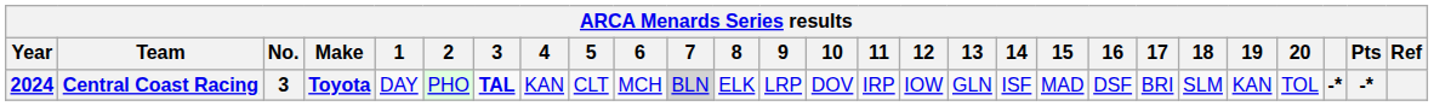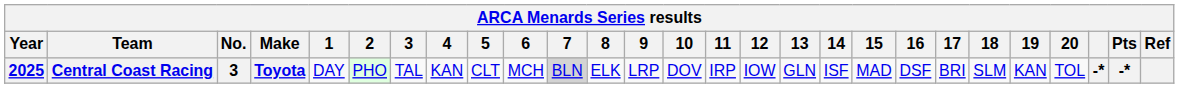 <table class="wikitable" style="text-align:center; font-size:75%">
 <tr>
 <th colspan=27><a href='#'>ARCA Menards Series</a> results</th>
 </tr>
 <tr>
 <th>Year</th>
 <th>Team</th>
 <th>No.</th>
 <th>Make</th>
 <th>1</th>
 <th>2</th>
 <th>3</th>
 <th>4</th>
 <th>5</th>
 <th>6</th>
 <th>7</th>
 <th>8</th>
 <th>9</th>
 <th>10</th>
 <th>11</th>
 <th>12</th>
 <th>13</th>
 <th>14</th>
 <th>15</th>
 <th>16</th>
 <th>17</th>
 <th>18</th>
 <th>19</th>
 <th>20</th>
 <th></th>
 <th>Pts</th>
 <th>Ref</th>
 </tr>
 <tr>
-<th><a href='#'>2024</a></th>
+<th><a href='#'>2025</a></th>
 <th><a href='#'>Central Coast Racing</a></th>
 <th>3</th>
 <th><a href='#'>Toyota</a></th>
 <td><a href='#'>DAY</a></td>
 <td style="background:#DFFFDF;"><a href='#'>PHO</a><br></td>
-<td><strong><a href='#'>TAL</a></strong></td>
+<td><a href='#'>TAL</a></td>
 <td><a href='#'>KAN</a></td>
 <td><a href='#'>CLT</a></td>
 <td><a href='#'>MCH</a></td>
 <td style="background: lightgrey;"><a href='#'>BLN</a></td>
 <td><a href='#'>ELK</a></td>
 <td><a href='#'>LRP</a></td>
 <td><a href='#'>DOV</a></td>
 <td><a href='#'>IRP</a></td>
 <td><a href='#'>IOW</a></td>
 <td><a href='#'>GLN</a></td>
 <td><a href='#'>ISF</a></td>
 <td><a href='#'>MAD</a></td>
 <td><a href='#'>DSF</a></td>
 <td><a href='#'>BRI</a></td>
 <td><a href='#'>SLM</a></td>
 <td><a href='#'>KAN</a></td>
 <td><a href='#'>TOL</a></td>
 <th>-*</th>
 <th>-*</th>
 <th></th>
 </tr>
 </table>
